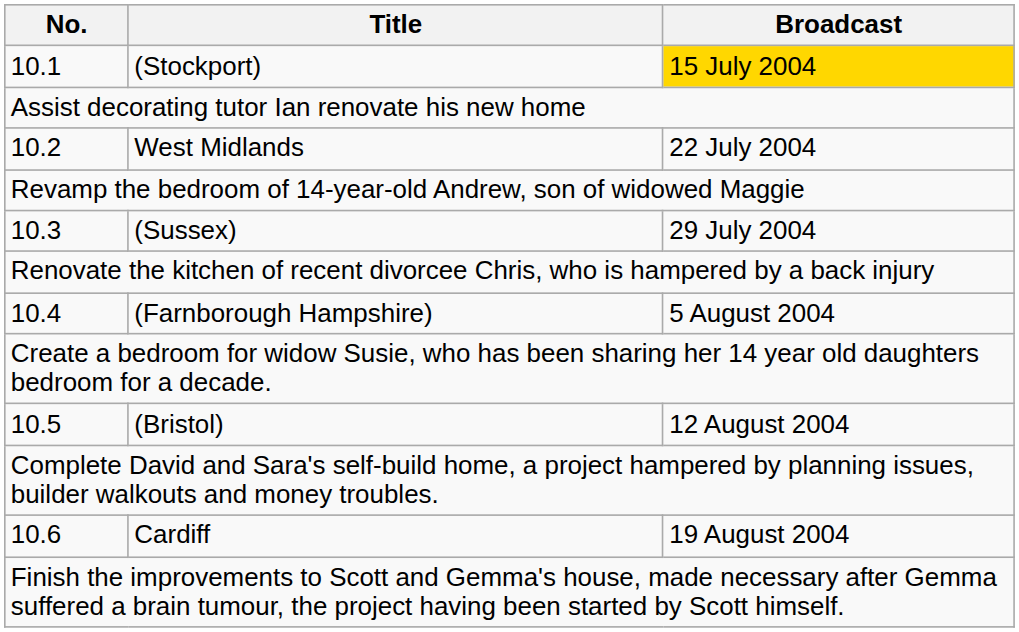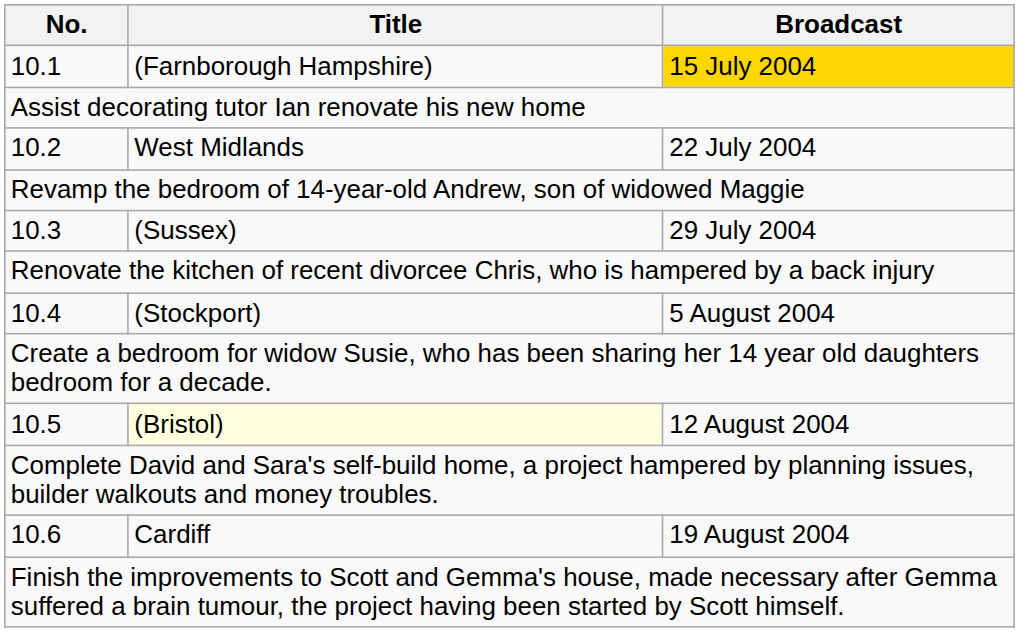 <table class="wikitable" style="width:100%;">
 <tr>
 <th>No.</th>
 <th>Title</th>
 <th>Broadcast</th>
 </tr>
 <tr>
 <td>10.1</td>
-<td>(Stockport)</td>
+<td>(Farnborough Hampshire)</td>
 <td style="background: gold;">15 July 2004</td>
 </tr>
 <tr>
 <td colspan="3">Assist decorating tutor Ian renovate his new home</td>
 </tr>
 <tr>
 <td>10.2</td>
 <td>West Midlands</td>
 <td>22 July 2004</td>
 </tr>
 <tr>
 <td colspan="3">Revamp the bedroom of 14-year-old Andrew, son of widowed Maggie</td>
 </tr>
 <tr>
 <td>10.3</td>
 <td>(Sussex)</td>
 <td>29 July 2004</td>
 </tr>
 <tr>
 <td colspan="3">Renovate the kitchen of recent divorcee Chris, who is hampered by a back injury</td>
 </tr>
 <tr>
 <td>10.4</td>
-<td>(Farnborough Hampshire)</td>
+<td>(Stockport)</td>
 <td>5 August 2004</td>
 </tr>
 <tr>
 <td colspan="3">Create a bedroom for widow Susie, who has been sharing her 14 year old daughters bedroom for a decade.</td>
 </tr>
 <tr>
 <td>10.5</td>
-<td>(Bristol)</td>
+<td style="background: lightyellow;">(Bristol)</td>
 <td>12 August 2004</td>
 </tr>
 <tr>
 <td colspan="3">Complete David and Sara's self-build home, a project hampered by planning issues, builder walkouts and money troubles.</td>
 </tr>
 <tr>
 <td>10.6</td>
 <td>Cardiff</td>
 <td>19 August 2004</td>
 </tr>
 <tr>
 <td colspan="3">Finish the improvements to Scott and Gemma's house, made necessary after Gemma suffered a brain tumour, the project having been started by Scott himself.</td>
 </tr>
 </table>
